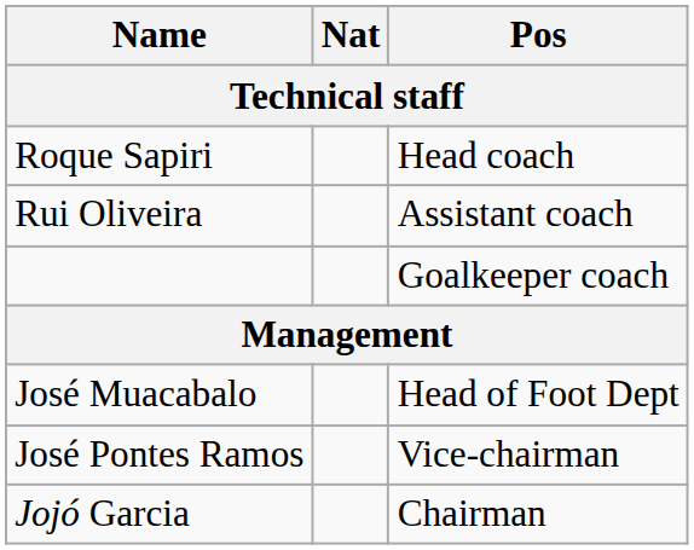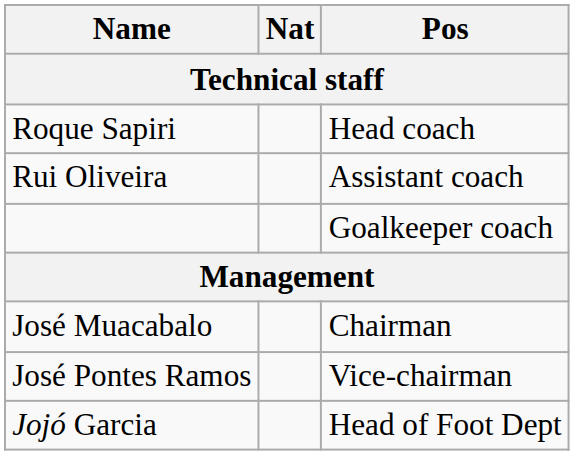 <table class="wikitable ve-ce-branchNode ve-ce-tableNode">
 <tr>
 <th>Name</th>
 <th>Nat</th>
 <th>Pos</th>
 </tr>
 <tr>
 <th colspan="4">Technical staff</th>
 </tr>
 <tr>
 <td>Roque Sapiri</td>
 <td></td>
 <td>Head coach</td>
 </tr>
 <tr>
 <td>Rui Oliveira</td>
 <td></td>
 <td>Assistant coach</td>
 </tr>
 <tr>
 <td></td>
 <td></td>
 <td>Goalkeeper coach</td>
 </tr>
 <tr>
 <th colspan="4">Management</th>
 </tr>
 <tr>
 <td>José Muacabalo </td>
 <td></td>
-<td>Head of Foot Dept</td>
+<td>Chairman</td>
 </tr>
 <tr>
 <td>José Pontes Ramos</td>
 <td></td>
 <td>Vice-chairman</td>
 </tr>
 <tr>
 <td><em>Jojó</em> Garcia</td>
 <td></td>
-<td>Chairman</td>
+<td>Head of Foot Dept</td>
 </tr>
 </table>
